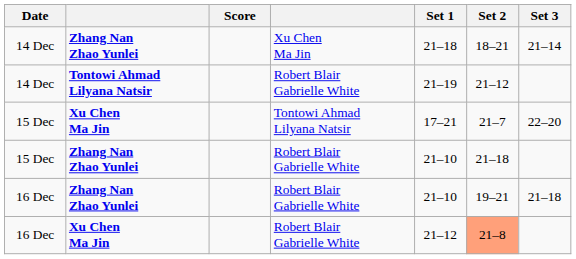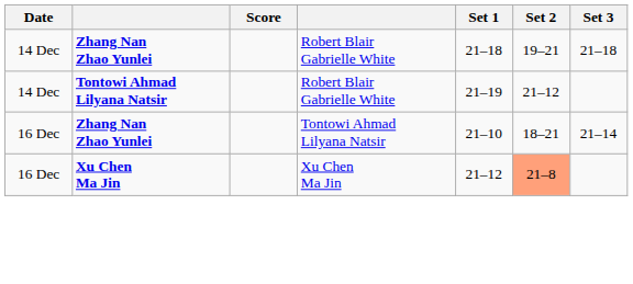 <table class="wikitable" style="text-align: center; font-size:90% ">
 <tr>
 <th width="60">Date</th>
 <th align="right" width="150"></th>
 <th width="60">Score</th>
 <th align="left" width="150"></th>
 <th width="50">Set 1</th>
 <th width="50">Set 2</th>
 <th width="50">Set 3</th>
 </tr>
 <tr>
 <td>14 Dec</td>
 <td align=left><strong> <a href='#'>Zhang Nan</a><br> <a href='#'>Zhao Yunlei</a></strong></td>
 <td align=center></td>
-<td align=left> <a href='#'>Xu Chen</a><br> <a href='#'>Ma Jin</a></td>
+<td align=left> <a href='#'>Robert Blair</a><br> <a href='#'>Gabrielle White</a></td>
 <td>21–18</td>
-<td>18–21</td>
-<td>21–14</td>
+<td>19–21</td>
+<td>21–18</td>
 </tr>
 <tr>
 <td>14 Dec</td>
 <td align=left><strong> <a href='#'>Tontowi Ahmad</a><br> <a href='#'>Lilyana Natsir</a></strong></td>
 <td align=center></td>
 <td align=left> <a href='#'>Robert Blair</a><br> <a href='#'>Gabrielle White</a></td>
 <td>21–19</td>
 <td>21–12</td>
 <td></td>
 </tr>
 <tr>
-<td>15 Dec</td>
-<td align=left><strong> <a href='#'>Xu Chen</a><br> <a href='#'>Ma Jin</a></strong></td>
-<td align=center></td>
-<td align=left> <a href='#'>Tontowi Ahmad</a><br> <a href='#'>Lilyana Natsir</a></td>
-<td>17–21</td>
-<td>21–7</td>
-<td>22–20</td>
-</tr>
-<tr>
-<td>15 Dec</td>
-<td align=left><strong> <a href='#'>Zhang Nan</a><br> <a href='#'>Zhao Yunlei</a></strong></td>
-<td align=center></td>
-<td align=left> <a href='#'>Robert Blair</a><br> <a href='#'>Gabrielle White</a></td>
-<td>21–10</td>
-<td>21–18</td>
-<td></td>
-</tr>
-<tr>
 <td>16 Dec</td>
 <td align=left><strong> <a href='#'>Zhang Nan</a><br> <a href='#'>Zhao Yunlei</a></strong></td>
 <td align=center></td>
-<td align=left> <a href='#'>Robert Blair</a><br> <a href='#'>Gabrielle White</a></td>
+<td align=left> <a href='#'>Tontowi Ahmad</a><br> <a href='#'>Lilyana Natsir</a></td>
 <td>21–10</td>
-<td>19–21</td>
-<td>21–18</td>
+<td>18–21</td>
+<td>21–14</td>
 </tr>
 <tr>
 <td>16 Dec</td>
 <td align=left><strong> <a href='#'>Xu Chen</a><br> <a href='#'>Ma Jin</a></strong></td>
 <td align=center></td>
-<td align=left> <a href='#'>Robert Blair</a><br> <a href='#'>Gabrielle White</a></td>
+<td align=left> <a href='#'>Xu Chen</a><br> <a href='#'>Ma Jin</a></td>
 <td>21–12</td>
 <td style="background: lightsalmon;">21–8</td>
 <td></td>
 </tr>
 </table>
